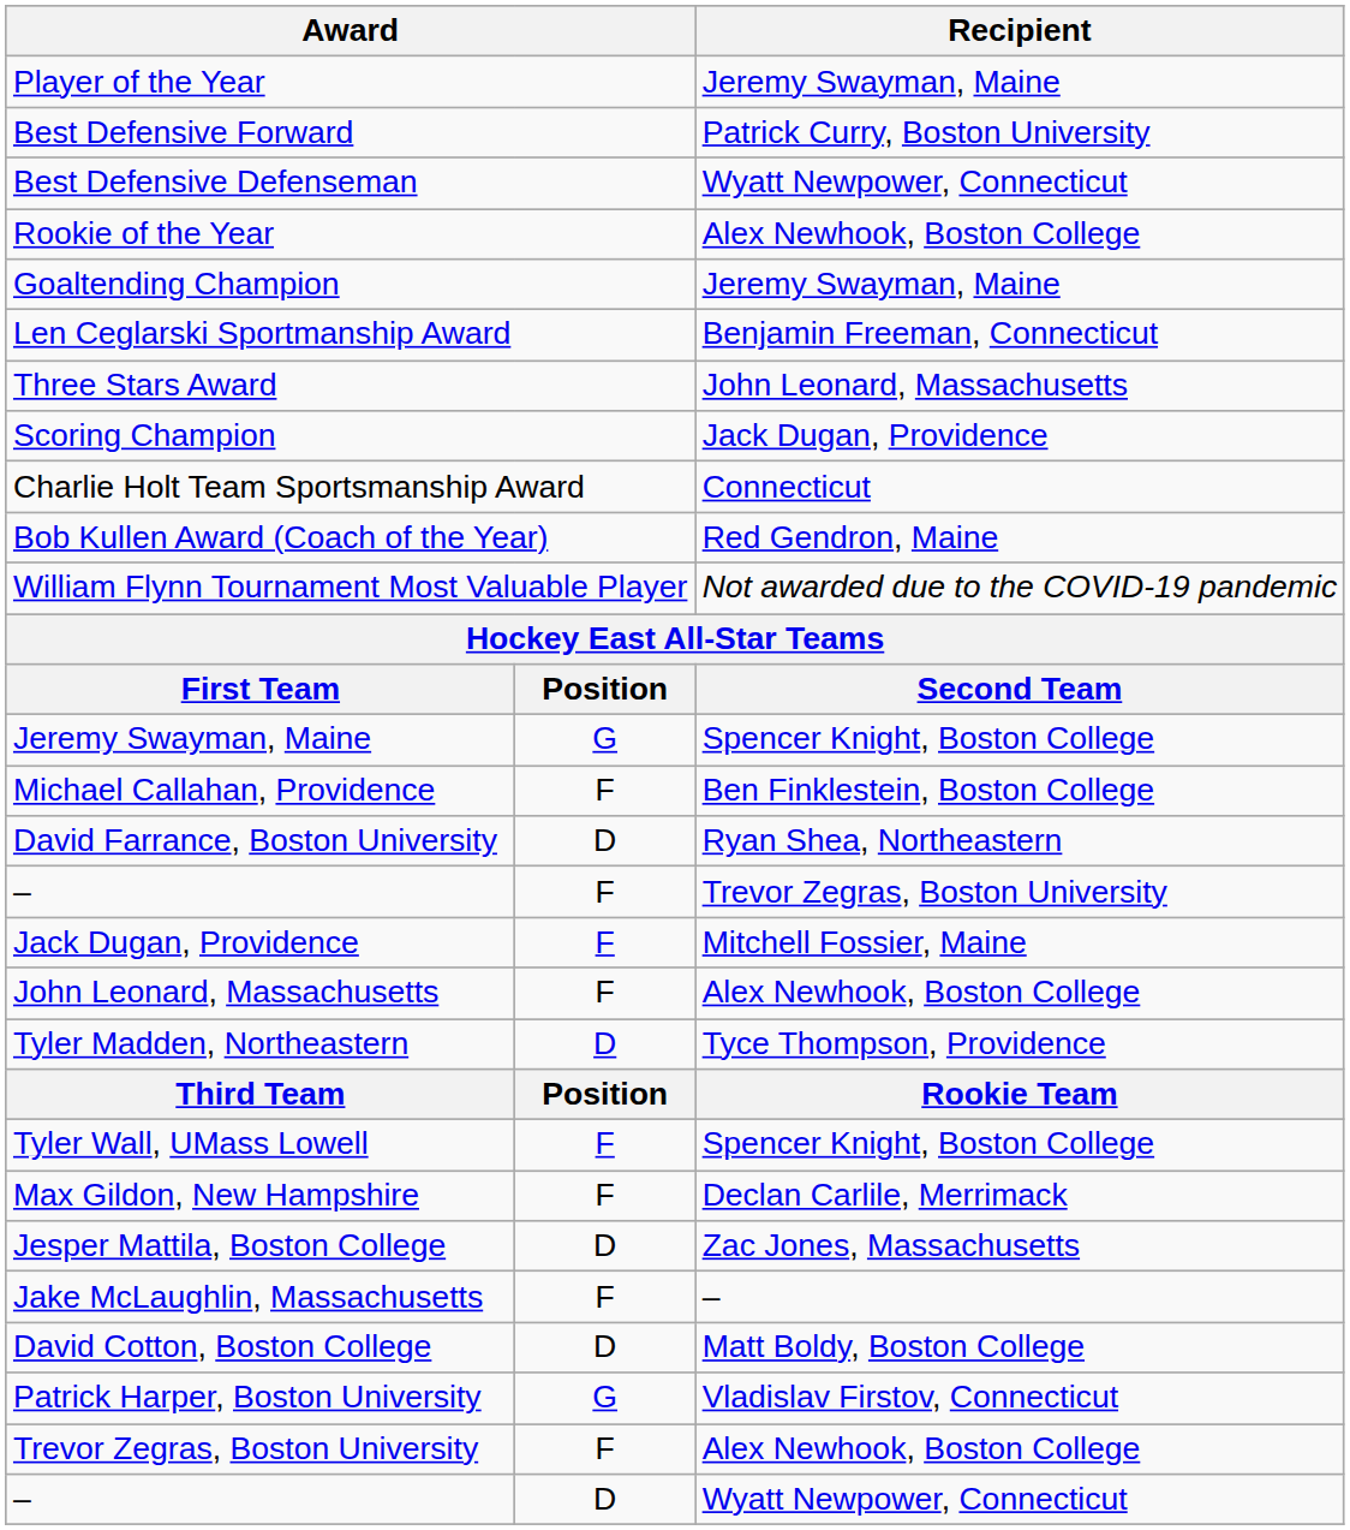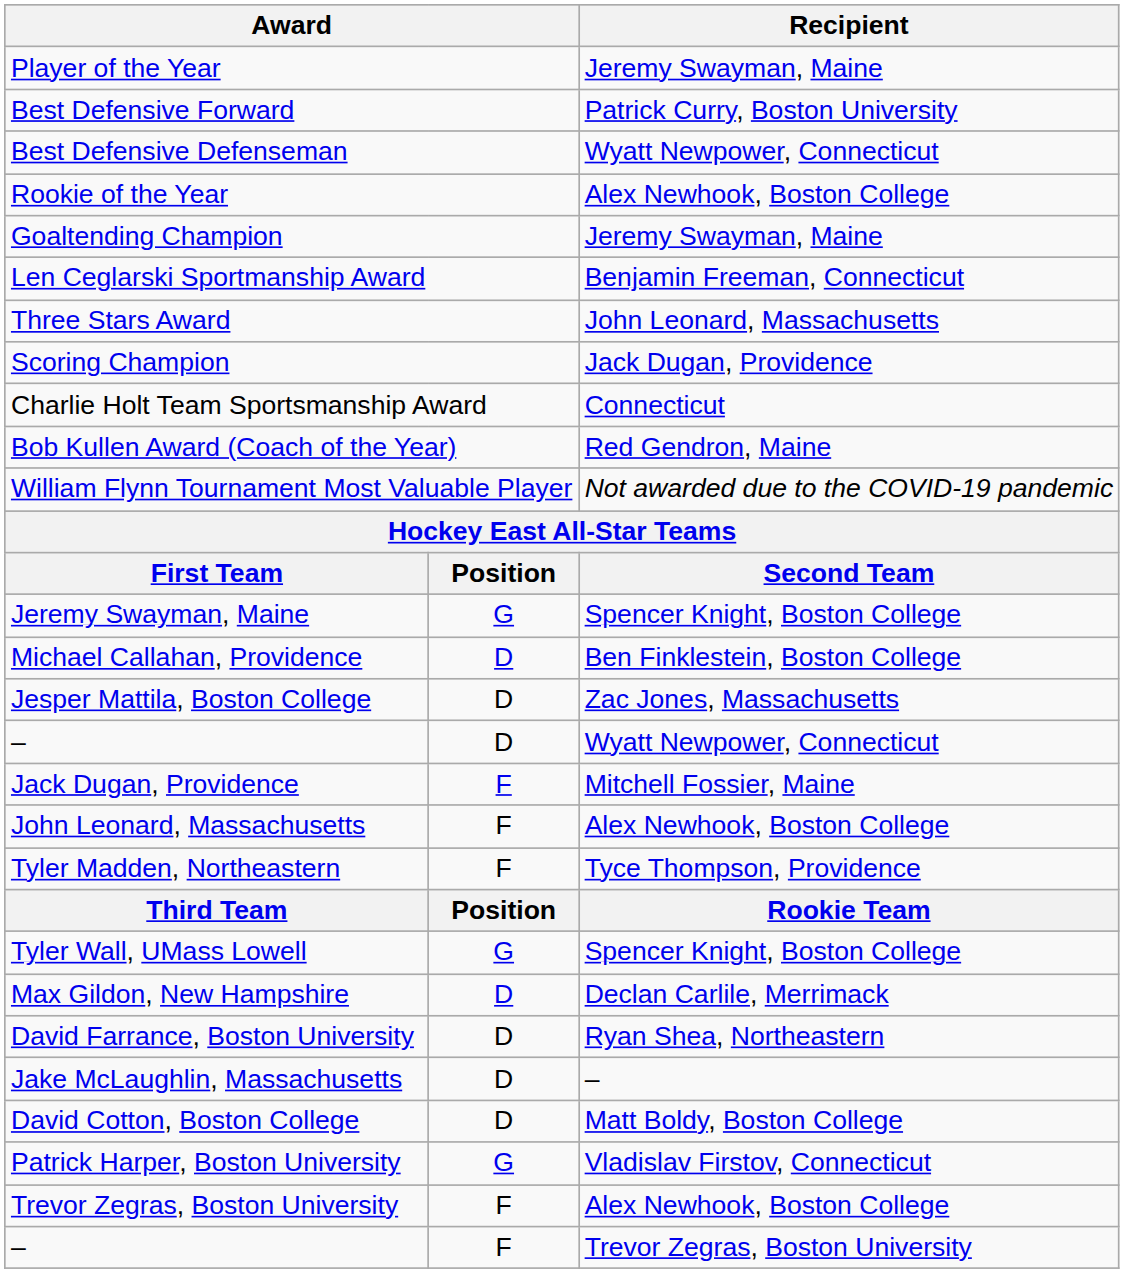 <table class="wikitable">
 <tr>
 <th colspan=2>Award</th>
 <th>Recipient</th>
 </tr>
 <tr>
 <td colspan=2><a href='#'>Player of the Year</a></td>
 <td><a href='#'>Jeremy Swayman</a>, <a href='#'>Maine</a></td>
 </tr>
 <tr>
 <td colspan=2><a href='#'>Best Defensive Forward</a></td>
 <td><a href='#'>Patrick Curry</a>, <a href='#'>Boston University</a></td>
 </tr>
 <tr>
 <td colspan=2><a href='#'>Best Defensive Defenseman</a></td>
 <td><a href='#'>Wyatt Newpower</a>, <a href='#'>Connecticut</a></td>
 </tr>
 <tr>
 <td colspan=2><a href='#'>Rookie of the Year</a></td>
 <td><a href='#'>Alex Newhook</a>, <a href='#'>Boston College</a></td>
 </tr>
 <tr>
 <td colspan=2><a href='#'>Goaltending Champion</a></td>
 <td><a href='#'>Jeremy Swayman</a>, <a href='#'>Maine</a></td>
 </tr>
 <tr>
 <td colspan=2><a href='#'>Len Ceglarski Sportmanship Award</a></td>
 <td><a href='#'>Benjamin Freeman</a>, <a href='#'>Connecticut</a></td>
 </tr>
 <tr>
 <td colspan=2><a href='#'>Three Stars Award</a></td>
 <td><a href='#'>John Leonard</a>, <a href='#'>Massachusetts</a></td>
 </tr>
 <tr>
 <td colspan=2><a href='#'>Scoring Champion</a></td>
 <td><a href='#'>Jack Dugan</a>, <a href='#'>Providence</a></td>
 </tr>
 <tr>
 <td colspan=2>Charlie Holt Team Sportsmanship Award</td>
 <td><a href='#'>Connecticut</a></td>
 </tr>
 <tr>
 <td colspan=2><a href='#'>Bob Kullen Award (Coach of the Year)</a></td>
 <td><a href='#'>Red Gendron</a>, <a href='#'>Maine</a></td>
 </tr>
 <tr>
 <td colspan=2><a href='#'>William Flynn Tournament Most Valuable Player</a></td>
 <td><em>Not awarded due to the COVID-19 pandemic</em></td>
 </tr>
 <tr>
 <th colspan=3><a href='#'>Hockey East All-Star Teams</a></th>
 </tr>
 <tr>
 <th><a href='#'>First Team</a></th>
 <th>  Position  </th>
 <th><a href='#'>Second Team</a></th>
 </tr>
 <tr>
 <td><a href='#'>Jeremy Swayman</a>, <a href='#'>Maine</a></td>
 <td align=center><a href='#'>G</a></td>
 <td><a href='#'>Spencer Knight</a>, <a href='#'>Boston College</a></td>
 </tr>
 <tr>
 <td><a href='#'>Michael Callahan</a>, <a href='#'>Providence</a></td>
-<td align=center>F</td>
+<td align=center><a href='#'>D</a></td>
 <td><a href='#'>Ben Finklestein</a>, <a href='#'>Boston College</a></td>
 </tr>
 <tr>
-<td><a href='#'>David Farrance</a>, <a href='#'>Boston University</a></td>
+<td><a href='#'>Jesper Mattila</a>, <a href='#'>Boston College</a></td>
 <td align=center>D</td>
-<td><a href='#'>Ryan Shea</a>, <a href='#'>Northeastern</a></td>
+<td><a href='#'>Zac Jones</a>, <a href='#'>Massachusetts</a></td>
 </tr>
 <tr>
 <td>–</td>
-<td align=center>F</td>
-<td><a href='#'>Trevor Zegras</a>, <a href='#'>Boston University</a></td>
+<td align=center>D</td>
+<td><a href='#'>Wyatt Newpower</a>, <a href='#'>Connecticut</a></td>
 </tr>
 <tr>
 <td><a href='#'>Jack Dugan</a>, <a href='#'>Providence</a></td>
 <td align=center><a href='#'>F</a></td>
 <td><a href='#'>Mitchell Fossier</a>, <a href='#'>Maine</a></td>
 </tr>
 <tr>
 <td><a href='#'>John Leonard</a>, <a href='#'>Massachusetts</a></td>
 <td align=center>F</td>
 <td><a href='#'>Alex Newhook</a>, <a href='#'>Boston College</a></td>
 </tr>
 <tr>
 <td><a href='#'>Tyler Madden</a>, <a href='#'>Northeastern</a></td>
-<td align=center><a href='#'>D</a></td>
+<td align=center>F</td>
 <td><a href='#'>Tyce Thompson</a>, <a href='#'>Providence</a></td>
 </tr>
 <tr>
 <th><a href='#'>Third Team</a></th>
 <th>  Position  </th>
 <th><a href='#'>Rookie Team</a></th>
 </tr>
 <tr>
 <td><a href='#'>Tyler Wall</a>, <a href='#'>UMass Lowell</a></td>
-<td align=center><a href='#'>F</a></td>
+<td align=center><a href='#'>G</a></td>
 <td><a href='#'>Spencer Knight</a>, <a href='#'>Boston College</a></td>
 </tr>
 <tr>
 <td><a href='#'>Max Gildon</a>, <a href='#'>New Hampshire</a></td>
-<td align=center>F</td>
+<td align=center><a href='#'>D</a></td>
 <td><a href='#'>Declan Carlile</a>, <a href='#'>Merrimack</a></td>
 </tr>
 <tr>
-<td><a href='#'>Jesper Mattila</a>, <a href='#'>Boston College</a></td>
+<td><a href='#'>David Farrance</a>, <a href='#'>Boston University</a></td>
 <td align=center>D</td>
-<td><a href='#'>Zac Jones</a>, <a href='#'>Massachusetts</a></td>
+<td><a href='#'>Ryan Shea</a>, <a href='#'>Northeastern</a></td>
 </tr>
 <tr>
 <td><a href='#'>Jake McLaughlin</a>, <a href='#'>Massachusetts</a></td>
-<td align=center>F</td>
+<td align=center>D</td>
 <td>–</td>
 </tr>
 <tr>
 <td><a href='#'>David Cotton</a>, <a href='#'>Boston College</a></td>
 <td align=center>D</td>
 <td><a href='#'>Matt Boldy</a>, <a href='#'>Boston College</a></td>
 </tr>
 <tr>
 <td><a href='#'>Patrick Harper</a>, <a href='#'>Boston University</a></td>
 <td align=center><a href='#'>G</a></td>
 <td><a href='#'>Vladislav Firstov</a>, <a href='#'>Connecticut</a></td>
 </tr>
 <tr>
 <td><a href='#'>Trevor Zegras</a>, <a href='#'>Boston University</a></td>
 <td align=center>F</td>
 <td><a href='#'>Alex Newhook</a>, <a href='#'>Boston College</a></td>
 </tr>
 <tr>
 <td>–</td>
-<td align=center>D</td>
-<td><a href='#'>Wyatt Newpower</a>, <a href='#'>Connecticut</a></td>
+<td align=center>F</td>
+<td><a href='#'>Trevor Zegras</a>, <a href='#'>Boston University</a></td>
 </tr>
 </table>
